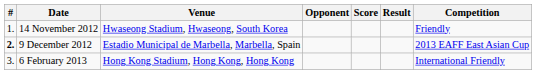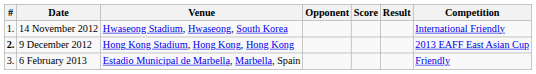 <table class="wikitable">
 <tr>
 <th>#</th>
 <th>Date</th>
 <th>Venue</th>
 <th>Opponent</th>
 <th>Score</th>
 <th>Result</th>
 <th>Competition</th>
 </tr>
 <tr>
 <td>1.</td>
 <td>14 November 2012</td>
 <td><a href='#'>Hwaseong Stadium</a>, <a href='#'>Hwaseong</a>, <a href='#'>South Korea</a></td>
 <td></td>
 <td></td>
 <td></td>
-<td><a href='#'>Friendly</a></td>
+<td><a href='#'>International Friendly</a></td>
 </tr>
 <tr>
 <td><strong>2.</strong></td>
 <td>9 December 2012</td>
-<td><a href='#'>Estadio Municipal de Marbella</a>, <a href='#'>Marbella</a>, Spain</td>
+<td><a href='#'>Hong Kong Stadium</a>, <a href='#'>Hong Kong</a>, <a href='#'>Hong Kong</a></td>
 <td></td>
 <td></td>
 <td></td>
 <td><a href='#'>2013 EAFF East Asian Cup</a></td>
 </tr>
 <tr>
 <td>3.</td>
 <td>6 February 2013</td>
-<td><a href='#'>Hong Kong Stadium</a>, <a href='#'>Hong Kong</a>, <a href='#'>Hong Kong</a></td>
+<td><a href='#'>Estadio Municipal de Marbella</a>, <a href='#'>Marbella</a>, Spain</td>
 <td></td>
 <td></td>
 <td></td>
-<td><a href='#'>International Friendly</a></td>
+<td><a href='#'>Friendly</a></td>
 </tr>
 </table>
